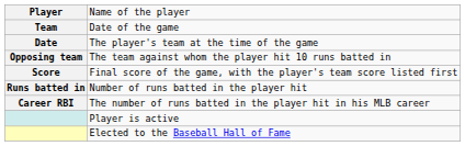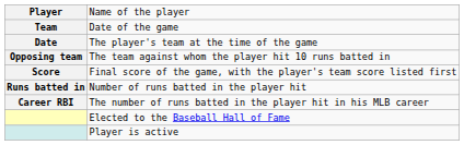 <table class="wikitable">
 <tr>
 <th scope="row">Player</th>
 <td>Name of the player</td>
 </tr>
 <tr>
 <th scope="row">Team</th>
 <td>Date of the game</td>
 </tr>
 <tr>
 <th scope="row">Date</th>
 <td>The player's team at the time of the game</td>
 </tr>
 <tr>
 <th scope="row">Opposing team</th>
 <td>The team against whom the player hit 10 runs batted in</td>
 </tr>
 <tr>
 <th scope="row">Score</th>
 <td>Final score of the game, with the player's team score listed first</td>
 </tr>
 <tr>
 <th scope="row">Runs batted in</th>
 <td>Number of runs batted in the player hit</td>
 </tr>
 <tr>
 <th scope="row">Career RBI</th>
 <td>The number of runs batted in the player hit in his MLB career</td>
 </tr>
 <tr>
+<th scope="row" style="background:#ffb;"></th>
+<td>Elected to the <a href='#'>Baseball Hall of Fame</a></td>
+</tr>
+<tr>
 <th scope="row" style="background:#cfecec;"></th>
 <td>Player is active</td>
 </tr>
-<tr>
-<th scope="row" style="background:#ffb;"></th>
-<td>Elected to the <a href='#'>Baseball Hall of Fame</a></td>
-</tr>
 </table>
